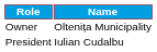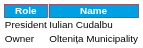 <table class="toccolours">
 <tr>
 <th style="background:#01a0e2;color:#FFFFFF;border:1px solid #c91d27">Role</th>
 <th style="background:#01a0e2;color:#FFFFFF;border:1px solid #c91d27">Name</th>
 </tr>
 <tr>
+<td>President</td>
+<td> Iulian Cudalbu</td>
+</tr>
+<tr>
 <td>Owner</td>
 <td> Oltenița Municipality</td>
 </tr>
-<tr>
-<td>President</td>
-<td> Iulian Cudalbu</td>
-</tr>
 </table>
